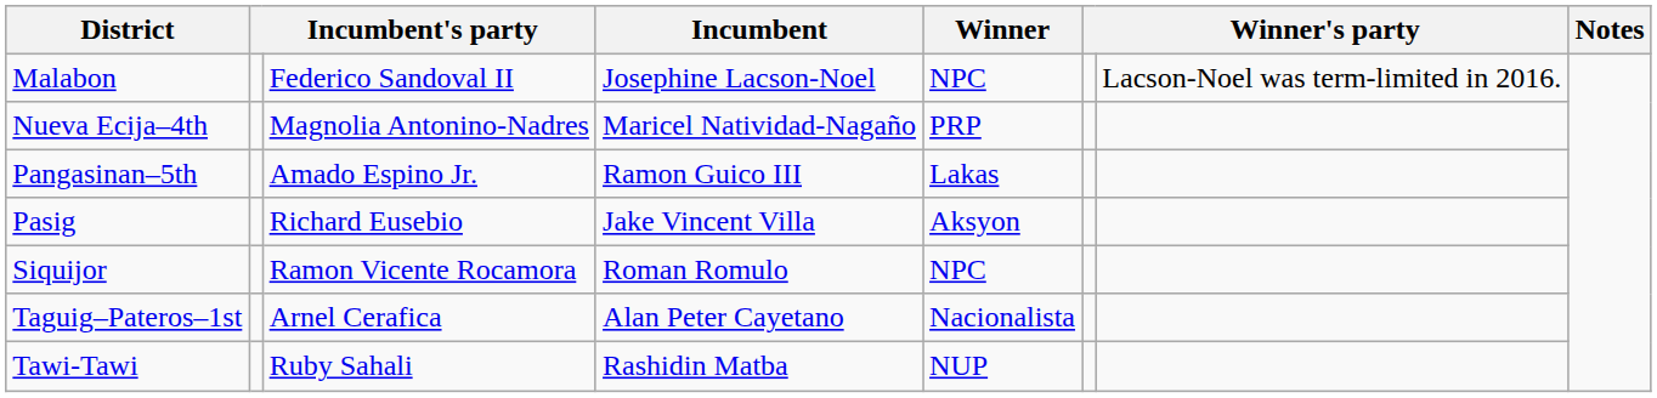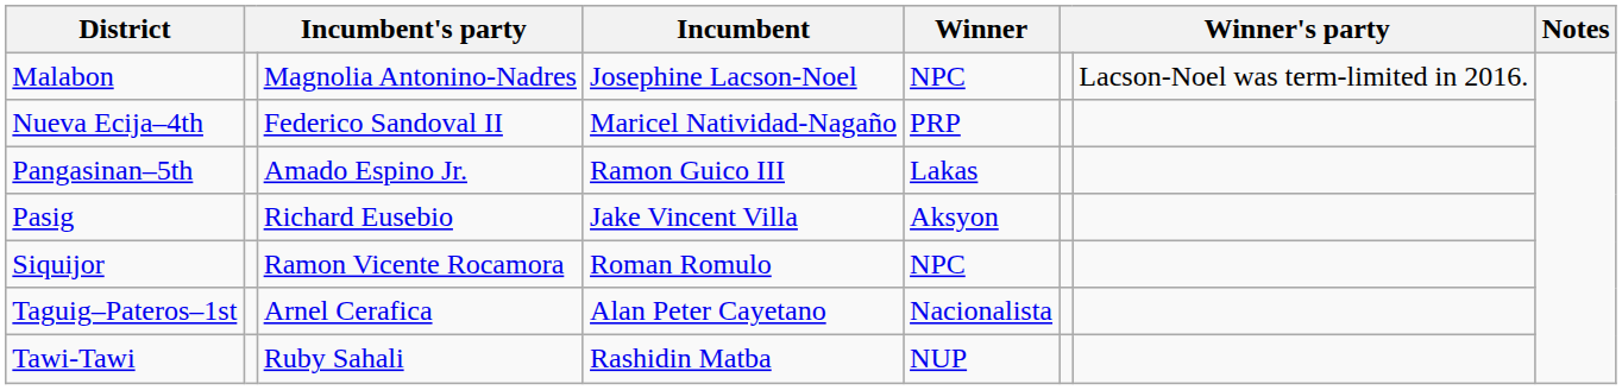 <table class=wikitable style="font-size:95%">
 <tr>
 <th>District</th>
 <th colspan=2>Incumbent's party</th>
 <th>Incumbent</th>
 <th>Winner</th>
 <th colspan=2>Winner's party</th>
 <th>Notes</th>
 </tr>
 <tr>
 <td><a href='#'>Malabon</a></td>
 <td></td>
-<td><a href='#'>Federico Sandoval II</a></td>
+<td><a href='#'>Magnolia Antonino-Nadres</a></td>
 <td><a href='#'>Josephine Lacson-Noel</a></td>
 <td><a href='#'>NPC</a></td>
 <td bgcolor=></td>
 <td>Lacson-Noel was term-limited in 2016.</td>
 </tr>
 <tr>
 <td><a href='#'>Nueva Ecija–4th</a></td>
 <td></td>
-<td><a href='#'>Magnolia Antonino-Nadres</a></td>
+<td><a href='#'>Federico Sandoval II</a></td>
 <td><a href='#'>Maricel Natividad-Nagaño</a></td>
 <td><a href='#'>PRP</a></td>
 <td bgcolor=></td>
 <td></td>
 </tr>
 <tr>
 <td><a href='#'>Pangasinan–5th</a></td>
 <td></td>
 <td><a href='#'>Amado Espino Jr.</a></td>
 <td><a href='#'>Ramon Guico III</a></td>
 <td><a href='#'>Lakas</a></td>
 <td bgcolor=></td>
 <td></td>
 </tr>
 <tr>
 <td><a href='#'>Pasig</a></td>
 <td></td>
 <td><a href='#'>Richard Eusebio</a></td>
 <td><a href='#'>Jake Vincent Villa</a></td>
 <td><a href='#'>Aksyon</a></td>
 <td bgcolor=></td>
 <td></td>
 </tr>
 <tr>
 <td><a href='#'>Siquijor</a></td>
 <td></td>
 <td><a href='#'>Ramon Vicente Rocamora</a></td>
 <td><a href='#'>Roman Romulo</a></td>
 <td><a href='#'>NPC</a></td>
 <td bgcolor=></td>
 <td></td>
 </tr>
 <tr>
 <td><a href='#'>Taguig–Pateros–1st</a></td>
 <td></td>
 <td><a href='#'>Arnel Cerafica</a></td>
 <td><a href='#'>Alan Peter Cayetano</a></td>
 <td><a href='#'>Nacionalista</a></td>
 <td bgcolor=></td>
 <td></td>
 </tr>
 <tr>
 <td><a href='#'>Tawi-Tawi</a></td>
 <td></td>
 <td><a href='#'>Ruby Sahali</a></td>
 <td><a href='#'>Rashidin Matba</a></td>
 <td><a href='#'>NUP</a></td>
 <td bgcolor=></td>
 <td></td>
 </tr>
 </table>
